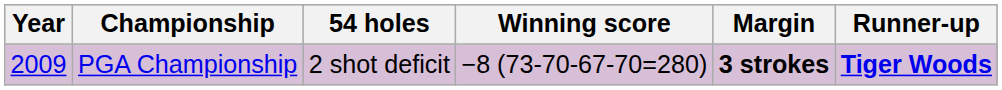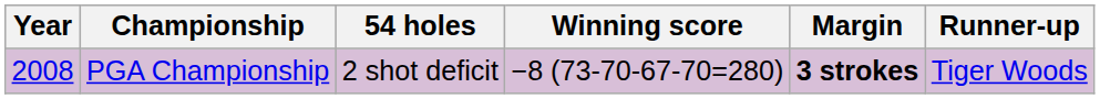 <table class="wikitable">
 <tr>
 <th>Year</th>
 <th>Championship</th>
 <th>54 holes</th>
 <th>Winning score</th>
 <th>Margin</th>
 <th>Runner-up</th>
 </tr>
 <tr style="background:#D8BFD8;">
-<td><a href='#'>2009</a></td>
+<td><a href='#'>2008</a></td>
 <td><a href='#'>PGA Championship</a></td>
 <td>2 shot deficit</td>
 <td>−8 (73-70-67-70=280)</td>
 <td><strong>3 strokes</strong></td>
-<td><strong> <a href='#'>Tiger Woods</a></strong></td>
+<td> <a href='#'>Tiger Woods</a></td>
 </tr>
 </table>
